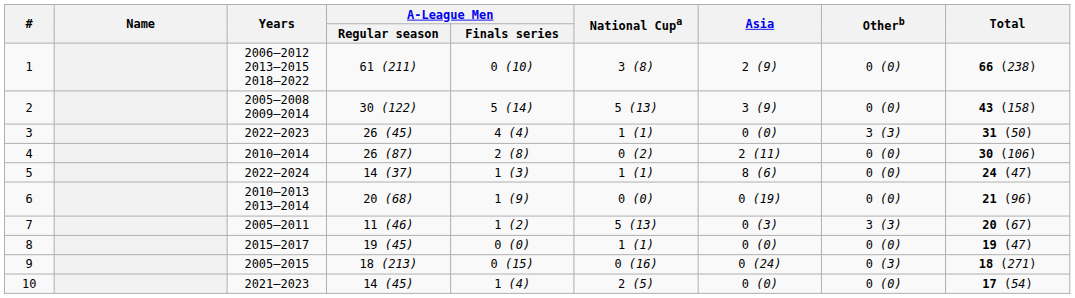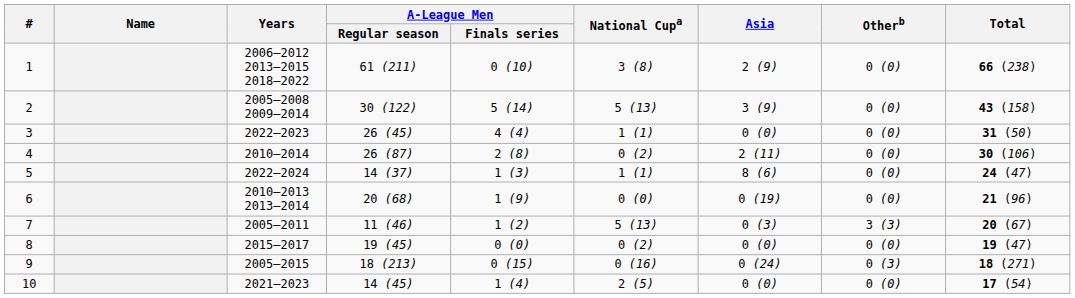 <table class="sortable wikitable plainrowheaders"  style="text-align: center;">
 <tr>
 <th rowspan="2" scope="col" style="width:4%;">#</th>
 <th rowspan="2" scope="col" style="width:14%;">Name</th>
 <th rowspan="2" scope="col" style="width:8%;">Years</th>
 <th colspan="2" scope="col" style="width:10%;"><a href='#'>A-League Men</a></th>
 <th rowspan="2" scope="col" style="width:10%;">National Cup<sup>a</sup></th>
 <th rowspan="2" scope="col" style="width:10%;"><a href='#'>Asia</a></th>
 <th rowspan="2" scope="col" style="width:10%;">Other<sup>b</sup></th>
 <th rowspan="2" scope="col" style="width:10%;">Total</th>
 </tr>
 <tr>
 <th scope="col" style="width:10%;">Regular season</th>
 <th scope="col" style="width:10%;">Finals series</th>
 </tr>
 <tr>
 <td>1</td>
 <th scope="row"> </th>
 <td>2006–2012<br>2013–2015<br>2018–2022</td>
 <td>61 <em>(211)</em></td>
 <td>0 <em>(10)</em></td>
 <td>3 <em>(8)</em></td>
 <td>2 <em>(9)</em></td>
 <td>0 <em>(0)</em></td>
 <td><strong>66</strong> (<em>238</em>)</td>
 </tr>
 <tr>
 <td>2</td>
 <th scope="row"> </th>
 <td>2005–2008<br>2009–2014</td>
 <td>30 <em>(122)</em></td>
 <td>5 <em>(14)</em></td>
 <td>5 <em>(13)</em></td>
 <td>3 <em>(9)</em></td>
 <td>0 <em>(0)</em></td>
 <td><strong>43</strong> (<em>158</em>)</td>
 </tr>
 <tr>
 <td>3</td>
 <th scope="row"> </th>
 <td>2022–2023</td>
 <td>26 <em>(45)</em></td>
 <td>4 <em>(4)</em></td>
 <td>1 <em>(1)</em></td>
 <td>0 <em>(0)</em></td>
-<td>3 <em>(3)</em></td>
+<td>0 <em>(0)</em></td>
 <td><strong>31</strong> (<em>50</em>)</td>
 </tr>
 <tr>
 <td>4</td>
 <th scope="row"> </th>
 <td>2010–2014</td>
 <td>26 <em>(87)</em></td>
 <td>2 <em>(8)</em></td>
 <td>0 <em>(2)</em></td>
 <td>2 <em>(11)</em></td>
 <td>0 <em>(0)</em></td>
 <td><strong>30</strong> (<em>106</em>)</td>
 </tr>
 <tr>
 <td>5</td>
 <th scope="row"> </th>
 <td>2022–2024</td>
 <td>14 <em>(37)</em></td>
 <td>1 <em>(3)</em></td>
 <td>1 <em>(1)</em></td>
 <td>8 <em>(6)</em></td>
 <td>0 <em>(0)</em></td>
 <td><strong>24</strong> (<em>47</em>)</td>
 </tr>
 <tr>
 <td>6</td>
 <th scope="row"> </th>
 <td>2010–2013<br>2013–2014</td>
 <td>20 <em>(68)</em></td>
 <td>1 <em>(9)</em></td>
 <td>0 <em>(0)</em></td>
 <td>0 <em>(19)</em></td>
 <td>0 <em>(0)</em></td>
 <td><strong>21</strong> (<em>96</em>)</td>
 </tr>
 <tr>
 <td>7</td>
 <th scope="row"> </th>
 <td>2005–2011</td>
 <td>11 <em>(46)</em></td>
 <td>1 <em>(2)</em></td>
 <td>5 <em>(13)</em></td>
 <td>0 <em>(3)</em></td>
 <td>3 <em>(3)</em></td>
 <td><strong>20</strong> (<em>67</em>)</td>
 </tr>
 <tr>
 <td>8</td>
 <th scope="row"> </th>
 <td>2015–2017</td>
 <td>19 <em>(45)</em></td>
 <td>0 <em>(0)</em></td>
-<td>1 <em>(1)</em></td>
+<td>0 <em>(2)</em></td>
 <td>0 <em>(0)</em></td>
 <td>0 <em>(0)</em></td>
 <td><strong>19</strong> (<em>47</em>)</td>
 </tr>
 <tr>
 <td>9</td>
 <th scope="row"> </th>
 <td>2005–2015</td>
 <td>18 <em>(213)</em></td>
 <td>0 <em>(15)</em></td>
 <td>0 <em>(16)</em></td>
 <td>0 <em>(24)</em></td>
 <td>0 <em>(3)</em></td>
 <td><strong>18</strong> (<em>271</em>)</td>
 </tr>
 <tr>
 <td>10</td>
 <th scope="row"> </th>
 <td>2021–2023</td>
 <td>14 <em>(45)</em></td>
 <td>1 <em>(4)</em></td>
 <td>2 <em>(5)</em></td>
 <td>0 <em>(0)</em></td>
 <td>0 <em>(0)</em></td>
 <td><strong>17</strong> (<em>54</em>)</td>
 </tr>
 </table>
